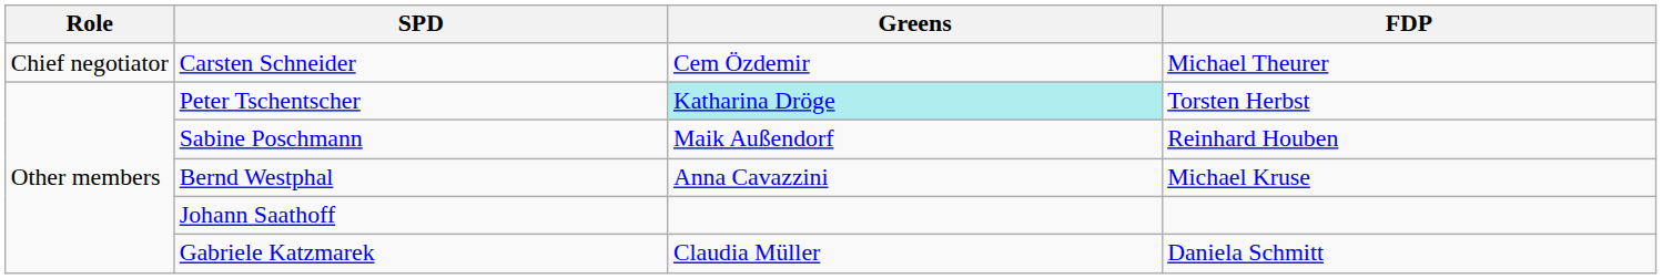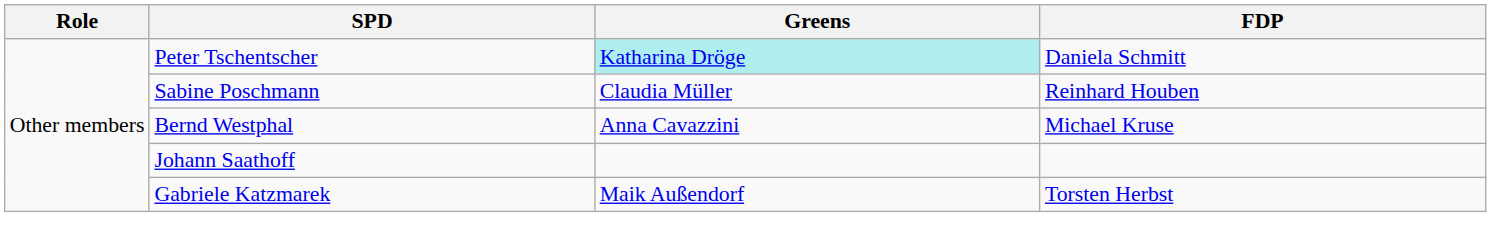 <table class="wikitable">
 <tr>
 <th>Role</th>
 <th style="width:20em">SPD</th>
 <th style="width:20em">Greens</th>
 <th style="width:20em">FDP</th>
 </tr>
 <tr>
-<td>Chief negotiator</td>
-<td><a href='#'>Carsten Schneider</a></td>
-<td><a href='#'>Cem Özdemir</a></td>
-<td><a href='#'>Michael Theurer</a></td>
-</tr>
-<tr>
 <td rowspan="5">Other members</td>
 <td><a href='#'>Peter Tschentscher</a></td>
 <td style="background: paleturquoise;"><a href='#'>Katharina Dröge</a></td>
-<td><a href='#'>Torsten Herbst</a></td>
+<td><a href='#'>Daniela Schmitt</a></td>
 </tr>
 <tr>
 <td><a href='#'>Sabine Poschmann</a></td>
-<td><a href='#'>Maik Außendorf</a></td>
+<td><a href='#'>Claudia Müller</a></td>
 <td><a href='#'>Reinhard Houben</a></td>
 </tr>
 <tr>
 <td><a href='#'>Bernd Westphal</a></td>
 <td><a href='#'>Anna Cavazzini</a></td>
 <td><a href='#'>Michael Kruse</a></td>
 </tr>
 <tr>
 <td><a href='#'>Johann Saathoff</a></td>
 <td></td>
 <td></td>
 </tr>
 <tr>
 <td><a href='#'>Gabriele Katzmarek</a></td>
-<td><a href='#'>Claudia Müller</a></td>
-<td><a href='#'>Daniela Schmitt</a></td>
+<td><a href='#'>Maik Außendorf</a></td>
+<td><a href='#'>Torsten Herbst</a></td>
 </tr>
 </table>
